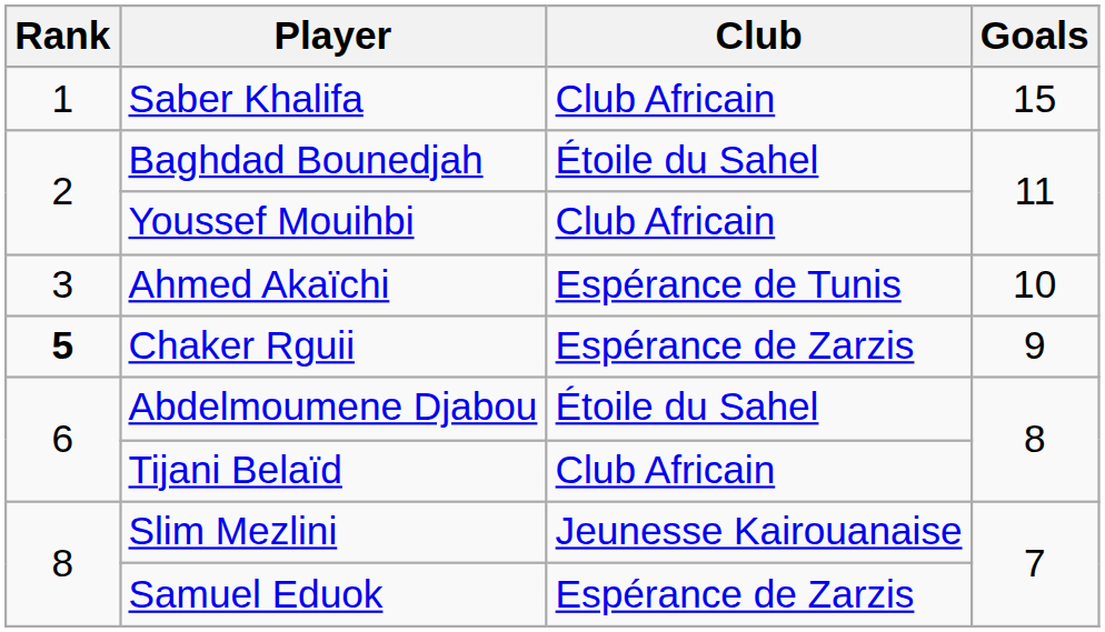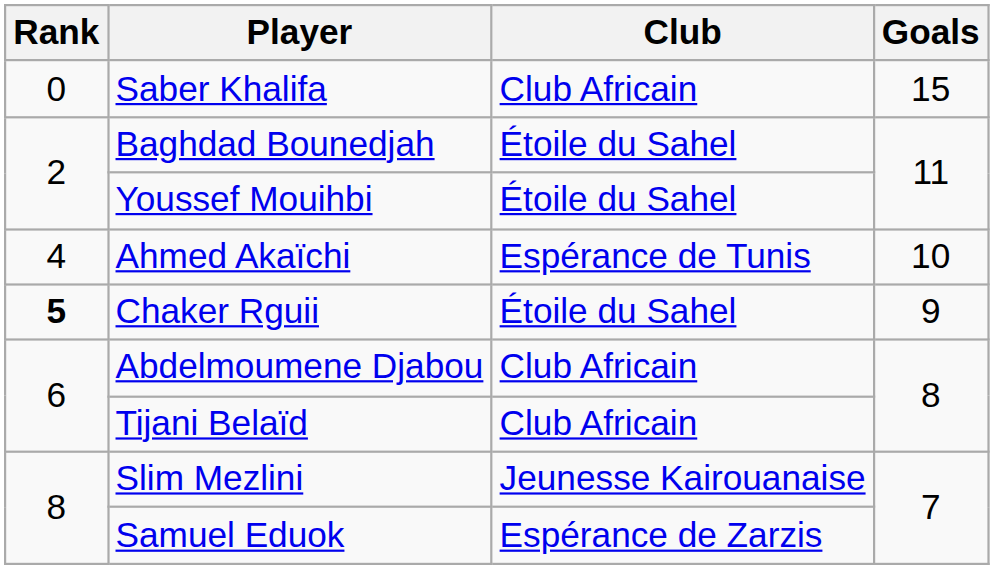 <table class=wikitable style=text-align:center>
 <tr>
 <th>Rank</th>
 <th>Player</th>
 <th>Club</th>
 <th>Goals</th>
 </tr>
 <tr>
-<td>1</td>
+<td>0</td>
 <td align="left"> <a href='#'>Saber Khalifa</a></td>
 <td align="left"><a href='#'>Club Africain</a></td>
 <td>15</td>
 </tr>
 <tr>
 <td rowspan=2>2</td>
 <td align="left"> <a href='#'>Baghdad Bounedjah</a></td>
 <td align="left"><a href='#'>Étoile du Sahel</a></td>
 <td rowspan=2>11</td>
 </tr>
 <tr>
 <td align="left"> <a href='#'>Youssef Mouihbi</a></td>
-<td align="left"><a href='#'>Club Africain</a></td>
+<td align="left"><a href='#'>Étoile du Sahel</a></td>
 </tr>
 <tr>
-<td>3</td>
+<td>4</td>
 <td align="left"> <a href='#'>Ahmed Akaïchi</a></td>
 <td align="left"><a href='#'>Espérance de Tunis</a></td>
 <td>10</td>
 </tr>
 <tr>
 <td><strong>5</strong></td>
 <td align="left"> <a href='#'>Chaker Rguii</a></td>
-<td align="left"><a href='#'>Espérance de Zarzis</a></td>
+<td align="left"><a href='#'>Étoile du Sahel</a></td>
 <td>9</td>
 </tr>
 <tr>
 <td rowspan=2>6</td>
 <td align="left"> <a href='#'>Abdelmoumene Djabou</a></td>
-<td align="left"><a href='#'>Étoile du Sahel</a></td>
+<td align="left"><a href='#'>Club Africain</a></td>
 <td rowspan=2>8</td>
 </tr>
 <tr>
 <td align="left"> <a href='#'>Tijani Belaïd</a></td>
 <td align="left"><a href='#'>Club Africain</a></td>
 </tr>
 <tr>
 <td rowspan=2>8</td>
 <td align="left"> <a href='#'>Slim Mezlini</a></td>
 <td align="left"><a href='#'>Jeunesse Kairouanaise</a></td>
 <td rowspan=2>7</td>
 </tr>
 <tr>
 <td align="left"> <a href='#'>Samuel Eduok</a></td>
 <td align="left"><a href='#'>Espérance de Zarzis</a></td>
 </tr>
 </table>
